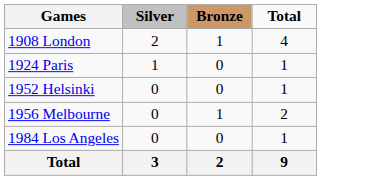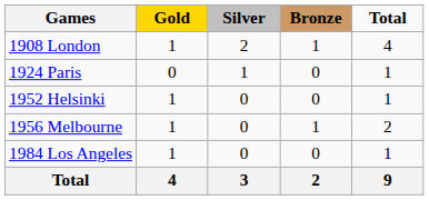 <table class="wikitable">
 <tr align=center>
 <th>Games</th>
+<td width=60 bgcolor=gold><strong>Gold</strong></td>
 <td width=60 bgcolor=silver><strong>Silver</strong></td>
 <td width=60 bgcolor=cc9966><strong>Bronze</strong></td>
 <td width=60><strong>Total</strong></td>
 </tr>
 <tr align=center>
 <td align=left><a href='#'>1908 London</a></td>
+<td>1</td>
 <td>2</td>
 <td>1</td>
 <td>4</td>
 </tr>
 <tr align=center>
 <td align=left><a href='#'>1924 Paris</a></td>
+<td>0</td>
 <td>1</td>
 <td>0</td>
 <td>1</td>
 </tr>
 <tr align=center>
 <td align=left><a href='#'>1952 Helsinki</a></td>
+<td>1</td>
 <td>0</td>
 <td>0</td>
 <td>1</td>
 </tr>
 <tr align=center>
 <td align=left><a href='#'>1956 Melbourne</a></td>
+<td>1</td>
 <td>0</td>
 <td>1</td>
 <td>2</td>
 </tr>
 <tr align=center>
 <td align=left><a href='#'>1984 Los Angeles</a></td>
+<td>1</td>
 <td>0</td>
 <td>0</td>
 <td>1</td>
 </tr>
 <tr align=center>
 <th>Total</th>
+<th>4</th>
 <th>3</th>
 <th>2</th>
 <th>9</th>
 </tr>
 </table>
